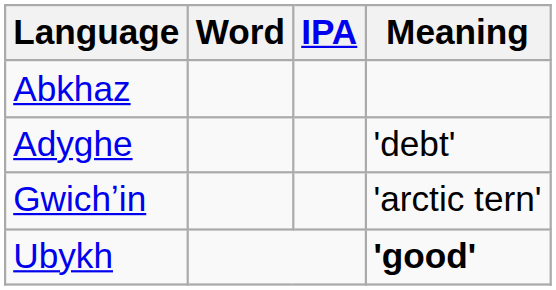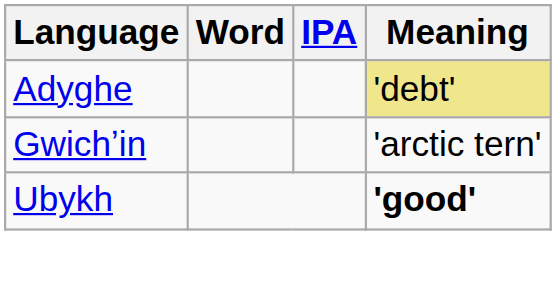 <table class="wikitable">
 <tr>
 <th>Language</th>
 <th>Word</th>
 <th><a href='#'>IPA</a></th>
 <th>Meaning</th>
 </tr>
 <tr>
-<td><a href='#'>Abkhaz</a></td>
-<td></td>
-<td></td>
-<td></td>
-</tr>
-<tr>
 <td><a href='#'>Adyghe</a></td>
 <td></td>
 <td></td>
-<td>'debt'</td>
+<td style="background: khaki;">'debt'</td>
 </tr>
 <tr>
 <td><a href='#'>Gwichʼin</a></td>
 <td></td>
 <td></td>
 <td>'arctic tern'</td>
 </tr>
 <tr>
 <td><a href='#'>Ubykh</a></td>
 <td colspan="2"></td>
 <td><strong>'good'</strong></td>
 </tr>
 </table>
